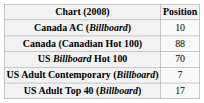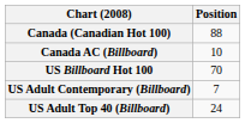 <table class="wikitable sortable plainrowheaders">
 <tr>
 <th>Chart (2008)</th>
 <th>Position</th>
 </tr>
 <tr>
+<th scope="row">Canada (Canadian Hot 100)</th>
+<td style="text-align:center;">88</td>
+</tr>
+<tr>
 <th scope="row">Canada AC (<em>Billboard</em>)</th>
 <td align="center">10</td>
-</tr>
-<tr>
-<th scope="row">Canada (Canadian Hot 100)</th>
-<td style="text-align:center;">88</td>
 </tr>
 <tr>
 <th scope="row">US <em>Billboard</em> Hot 100</th>
 <td style="text-align:center;">70</td>
 </tr>
 <tr>
 <th scope="row">US Adult Contemporary (<em>Billboard</em>)</th>
 <td style="text-align:center;">7</td>
 </tr>
 <tr>
 <th scope="row">US Adult Top 40 (<em>Billboard</em>)</th>
-<td style="text-align:center;">17</td>
+<td style="text-align:center;">24</td>
 </tr>
 </table>
